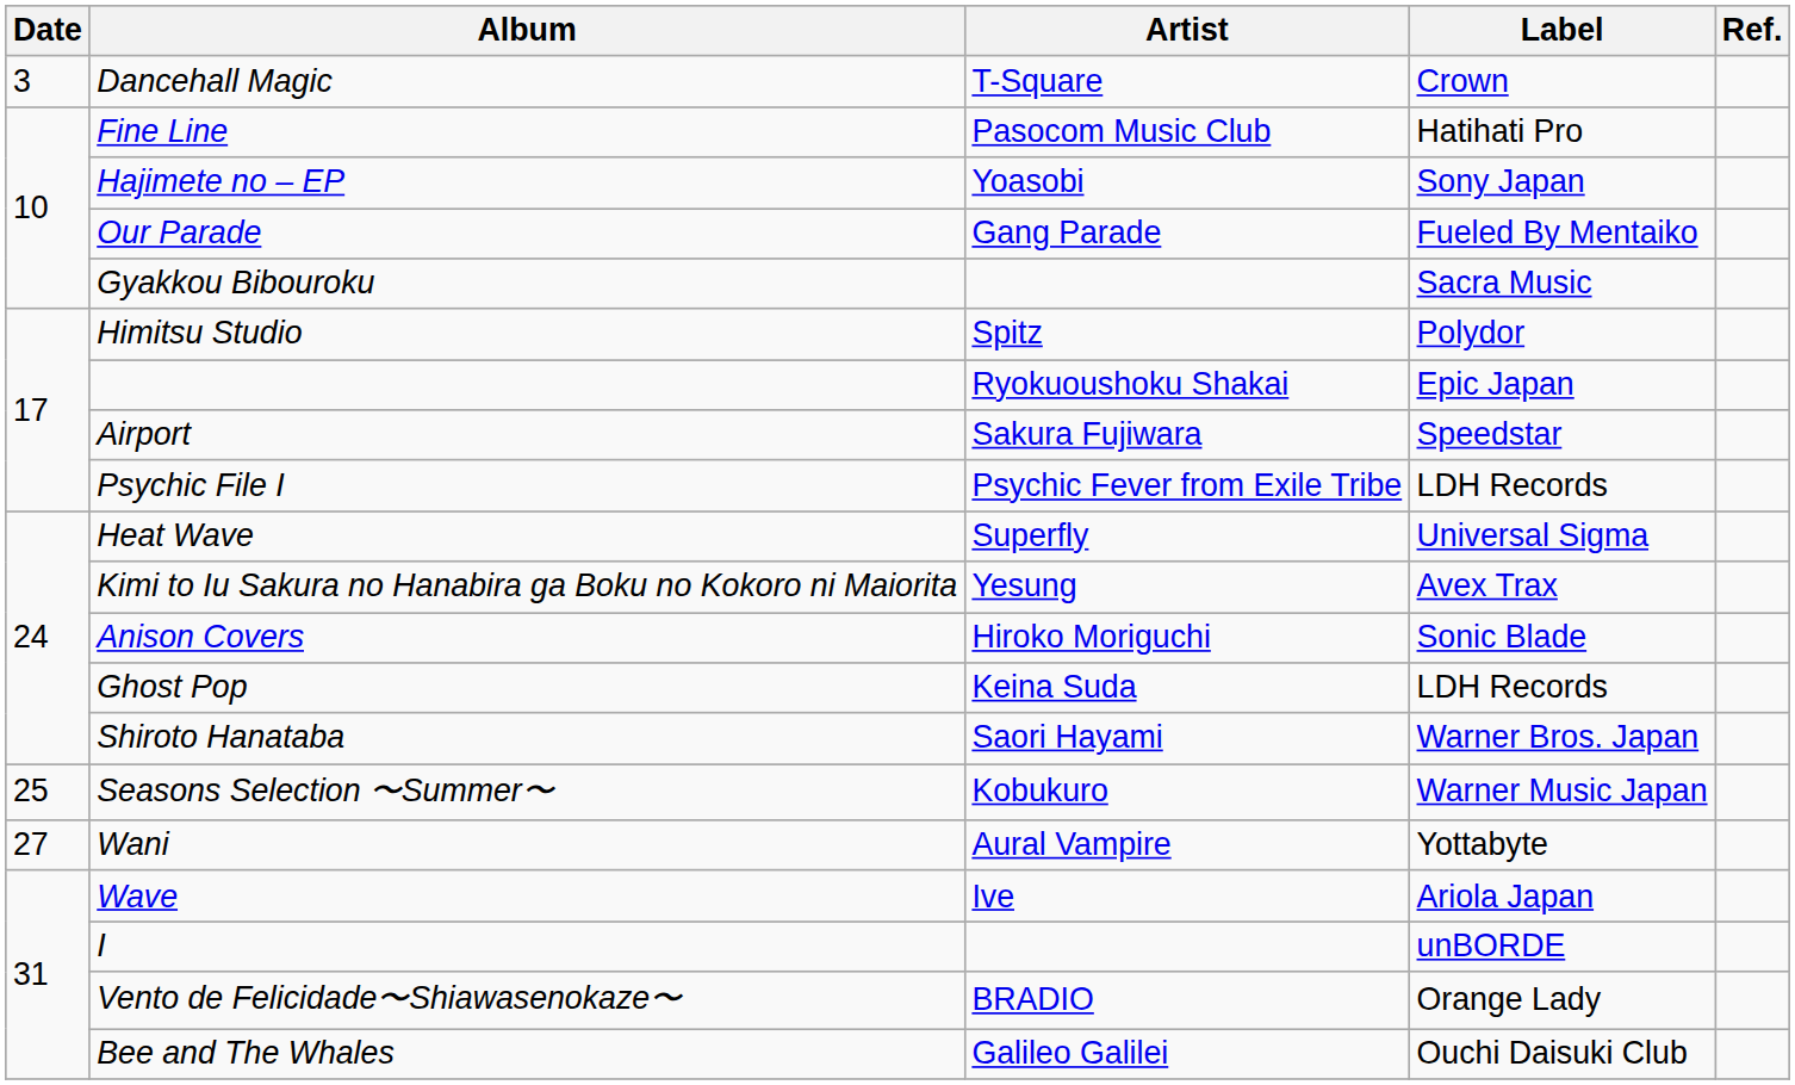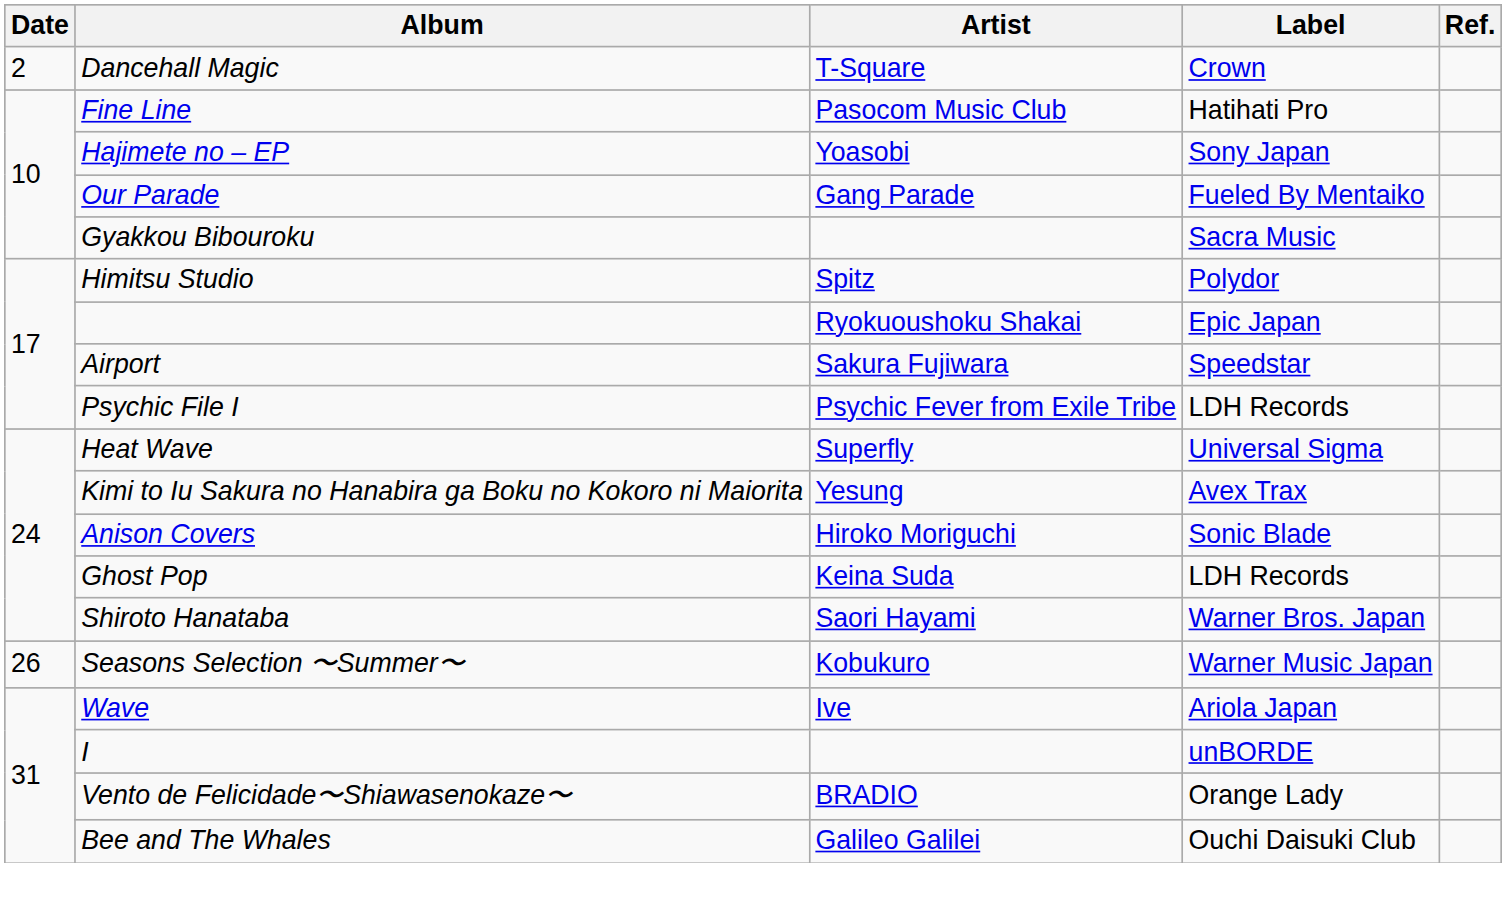 <table class="wikitable">
 <tr>
 <th>Date</th>
 <th>Album</th>
 <th>Artist</th>
 <th>Label</th>
 <th>Ref.</th>
 </tr>
 <tr>
-<td>3</td>
+<td>2</td>
 <td><em>Dancehall Magic</em></td>
 <td><a href='#'>T-Square</a></td>
 <td><a href='#'>Crown</a></td>
 <td></td>
 </tr>
 <tr>
 <td rowspan="4">10</td>
 <td><a href='#'><em>Fine Line</em></a></td>
 <td><a href='#'>Pasocom Music Club</a></td>
 <td>Hatihati Pro</td>
 <td></td>
 </tr>
 <tr>
 <td><em><a href='#'>Hajimete no – EP</a></em></td>
 <td><a href='#'>Yoasobi</a></td>
 <td><a href='#'>Sony Japan</a></td>
 <td></td>
 </tr>
 <tr>
 <td><em><a href='#'>Our Parade</a></em></td>
 <td><a href='#'>Gang Parade</a></td>
 <td><a href='#'>Fueled By Mentaiko</a></td>
 <td></td>
 </tr>
 <tr>
 <td><em>Gyakkou Bibouroku</em></td>
 <td></td>
 <td><a href='#'>Sacra Music</a></td>
 <td></td>
 </tr>
 <tr>
 <td rowspan="4">17</td>
 <td><em>Himitsu Studio</em></td>
 <td><a href='#'>Spitz</a></td>
 <td><a href='#'>Polydor</a></td>
 <td></td>
 </tr>
 <tr>
 <td><em></em></td>
 <td><a href='#'>Ryokuoushoku Shakai</a></td>
 <td><a href='#'>Epic Japan</a></td>
 <td></td>
 </tr>
 <tr>
 <td><em>Airport</em></td>
 <td><a href='#'>Sakura Fujiwara</a></td>
 <td><a href='#'>Speedstar</a></td>
 <td></td>
 </tr>
 <tr>
 <td><em>Psychic File I</em></td>
 <td><a href='#'>Psychic Fever from Exile Tribe</a></td>
 <td>LDH Records</td>
 <td></td>
 </tr>
 <tr>
 <td rowspan="5">24</td>
 <td><em>Heat Wave</em></td>
 <td><a href='#'>Superfly</a></td>
 <td><a href='#'>Universal Sigma</a></td>
 <td></td>
 </tr>
 <tr>
 <td><em>Kimi to Iu Sakura no Hanabira ga Boku no Kokoro ni Maiorita</em></td>
 <td><a href='#'>Yesung</a></td>
 <td><a href='#'>Avex Trax</a></td>
 <td></td>
 </tr>
 <tr>
 <td><em><a href='#'>Anison Covers</a></em></td>
 <td><a href='#'>Hiroko Moriguchi</a></td>
 <td><a href='#'>Sonic Blade</a></td>
 <td></td>
 </tr>
 <tr>
 <td><em>Ghost Pop</em></td>
 <td><a href='#'>Keina Suda</a></td>
 <td>LDH Records</td>
 <td></td>
 </tr>
 <tr>
 <td><em>Shiroto Hanataba</em></td>
 <td><a href='#'>Saori Hayami</a></td>
 <td><a href='#'>Warner Bros. Japan</a></td>
 <td></td>
 </tr>
 <tr>
-<td>25</td>
+<td>26</td>
 <td><em>Seasons Selection 〜Summer〜</em></td>
 <td><a href='#'>Kobukuro</a></td>
 <td><a href='#'>Warner Music Japan</a></td>
-<td></td>
-</tr>
-<tr>
-<td>27</td>
-<td><em>Wani</em></td>
-<td><a href='#'>Aural Vampire</a></td>
-<td>Yottabyte</td>
 <td></td>
 </tr>
 <tr>
 <td rowspan="4">31</td>
 <td><a href='#'><em>Wave</em></a></td>
 <td><a href='#'>Ive</a></td>
 <td><a href='#'>Ariola Japan</a></td>
 <td></td>
 </tr>
 <tr>
 <td><em>I</em></td>
 <td></td>
 <td><a href='#'>unBORDE</a></td>
 <td></td>
 </tr>
 <tr>
 <td><em>Vento de Felicidade〜Shiawasenokaze〜</em></td>
 <td><a href='#'>BRADIO</a></td>
 <td>Orange Lady</td>
 <td></td>
 </tr>
 <tr>
 <td><em>Bee and The Whales</em></td>
 <td><a href='#'>Galileo Galilei</a></td>
 <td>Ouchi Daisuki Club</td>
 <td></td>
 </tr>
 </table>
